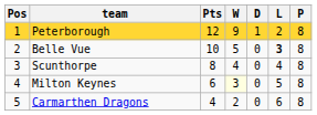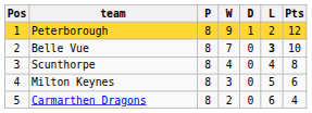 <table class="wikitable" style="font-size: 100%">
 <tr>
 <th width=20>Pos</th>
 <th width=200>team</th>
-<th width=20>Pts</th>
+<th width=20>P</th>
 <th width=20>W</th>
 <th width=20>D</th>
 <th width=20>L</th>
-<th width=20>P</th>
+<th width=20>Pts</th>
 </tr>
 <tr align=center style="background: #FFD633;">
 <td>1</td>
 <td align="left">Peterborough</td>
-<td>12</td>
+<td>8</td>
 <td>9</td>
 <td>1</td>
 <td>2</td>
-<td>8</td>
+<td>12</td>
 </tr>
 <tr align=center>
 <td>2</td>
 <td align="left">Belle Vue</td>
-<td>10</td>
-<td>5</td>
+<td>8</td>
+<td>7</td>
 <td>0</td>
 <td><strong>3</strong></td>
-<td>8</td>
+<td>10</td>
 </tr>
 <tr align=center>
 <td>3</td>
 <td align="left">Scunthorpe</td>
 <td>8</td>
 <td>4</td>
 <td>0</td>
 <td>4</td>
 <td>8</td>
 </tr>
 <tr align=center>
 <td>4</td>
 <td align="left">Milton Keynes</td>
-<td>6</td>
-<td style="background: lightyellow;">3</td>
+<td>8</td>
+<td>3</td>
 <td>0</td>
 <td>5</td>
-<td>8</td>
+<td>6</td>
 </tr>
 <tr align=center>
 <td>5</td>
 <td align="left"><a href='#'>Carmarthen Dragons</a></td>
-<td>4</td>
+<td>8</td>
 <td>2</td>
 <td>0</td>
 <td>6</td>
-<td>8</td>
+<td>4</td>
 </tr>
 </table>
